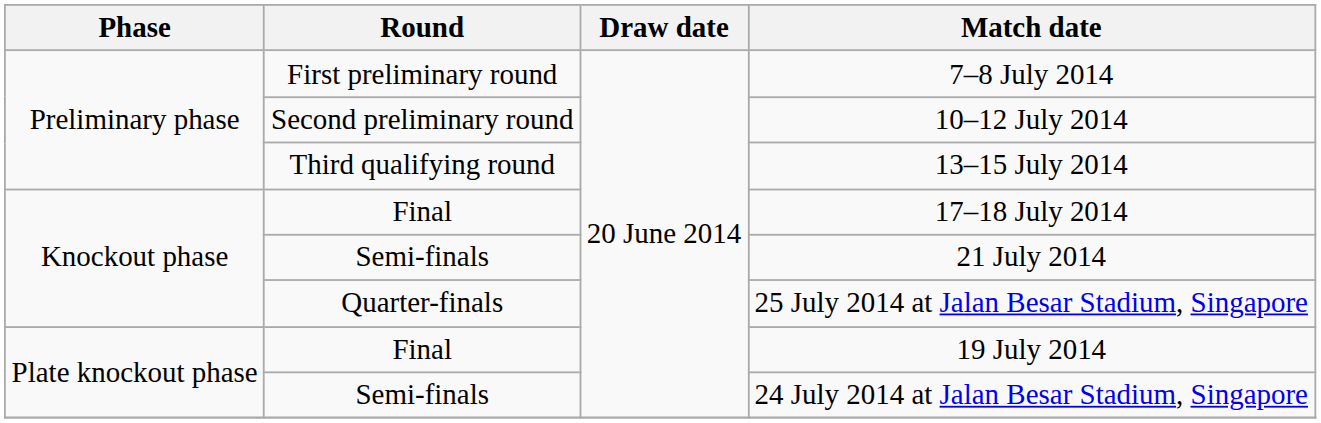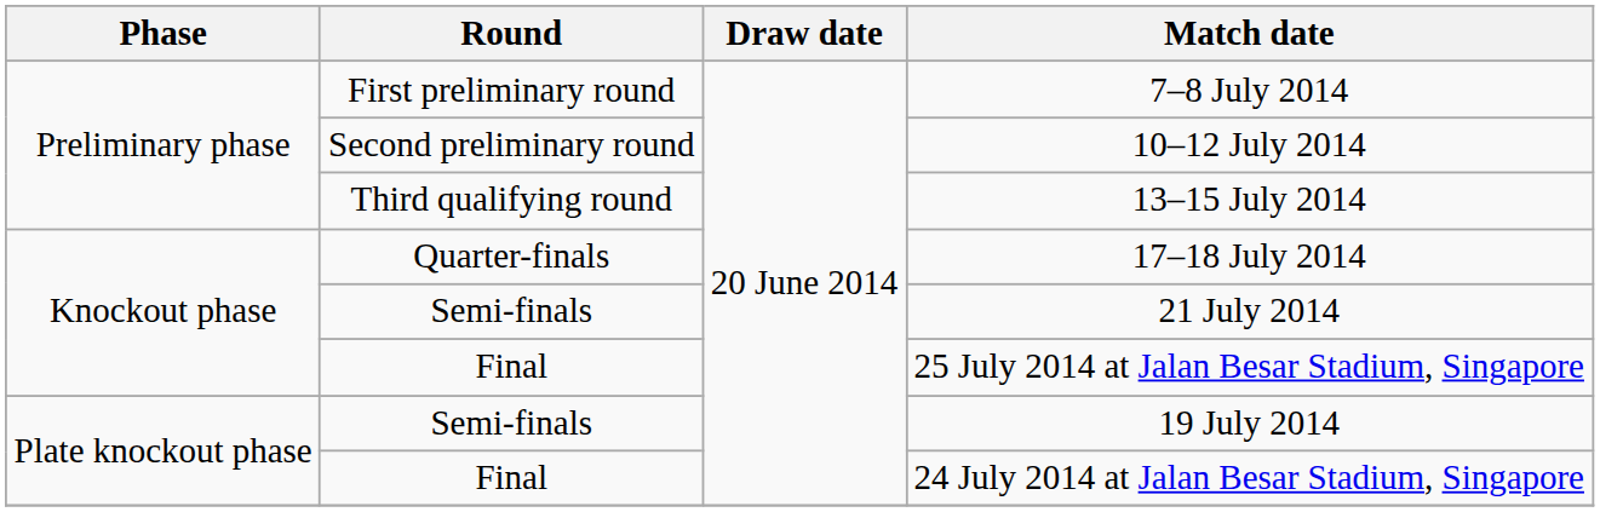 <table class="wikitable" style="text-align:center">
 <tr>
 <th>Phase</th>
 <th>Round</th>
 <th>Draw date</th>
 <th>Match date</th>
 </tr>
 <tr>
 <td rowspan=3>Preliminary phase</td>
 <td>First preliminary round</td>
 <td rowspan=8>20 June 2014</td>
 <td>7–8 July 2014</td>
 </tr>
 <tr>
 <td>Second preliminary round</td>
 <td>10–12 July 2014</td>
 </tr>
 <tr>
 <td>Third qualifying round</td>
 <td>13–15 July 2014</td>
 </tr>
 <tr>
 <td rowspan=3>Knockout phase</td>
-<td>Final</td>
+<td>Quarter-finals</td>
 <td>17–18 July 2014</td>
 </tr>
 <tr>
 <td>Semi-finals</td>
 <td>21 July 2014</td>
 </tr>
 <tr>
-<td>Quarter-finals</td>
+<td>Final</td>
 <td>25 July 2014 at <a href='#'>Jalan Besar Stadium</a>, <a href='#'>Singapore</a></td>
 </tr>
 <tr>
 <td rowspan=2>Plate knockout phase</td>
-<td>Final</td>
+<td>Semi-finals</td>
 <td>19 July 2014</td>
 </tr>
 <tr>
-<td>Semi-finals</td>
+<td>Final</td>
 <td>24 July 2014 at <a href='#'>Jalan Besar Stadium</a>, <a href='#'>Singapore</a></td>
 </tr>
 <tr>
 </tr>
 </table>
